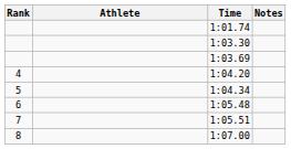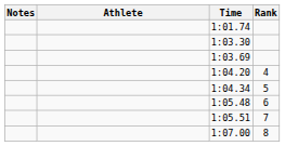 <table class="wikitable" style="text-align:center">
 <tr>
-<th>Rank</th>
+<th>Notes</th>
 <th Style="width:18em">Athlete</th>
 <th>Time</th>
-<th>Notes</th>
+<th>Rank</th>
 </tr>
 <tr>
 <td></td>
 <td style="text-align:left"></td>
 <td>1:01.74</td>
 <td></td>
 </tr>
 <tr>
 <td></td>
 <td style="text-align:left"></td>
 <td>1:03.30</td>
 <td></td>
 </tr>
 <tr>
 <td></td>
 <td style="text-align:left"></td>
 <td>1:03.69</td>
 <td></td>
 </tr>
 <tr>
-<td>4</td>
+<td></td>
 <td style="text-align:left"></td>
 <td>1:04.20</td>
-<td></td>
+<td>4</td>
 </tr>
 <tr>
-<td>5</td>
+<td></td>
 <td style="text-align:left"></td>
 <td>1:04.34</td>
-<td></td>
+<td>5</td>
 </tr>
 <tr>
-<td>6</td>
+<td></td>
 <td style="text-align:left"></td>
 <td>1:05.48</td>
-<td></td>
+<td>6</td>
 </tr>
 <tr>
-<td>7</td>
+<td></td>
 <td style="text-align:left"></td>
 <td>1:05.51</td>
-<td></td>
+<td>7</td>
 </tr>
 <tr>
-<td>8</td>
+<td></td>
 <td style="text-align:left"></td>
 <td>1:07.00</td>
-<td></td>
+<td>8</td>
 </tr>
 </table>
